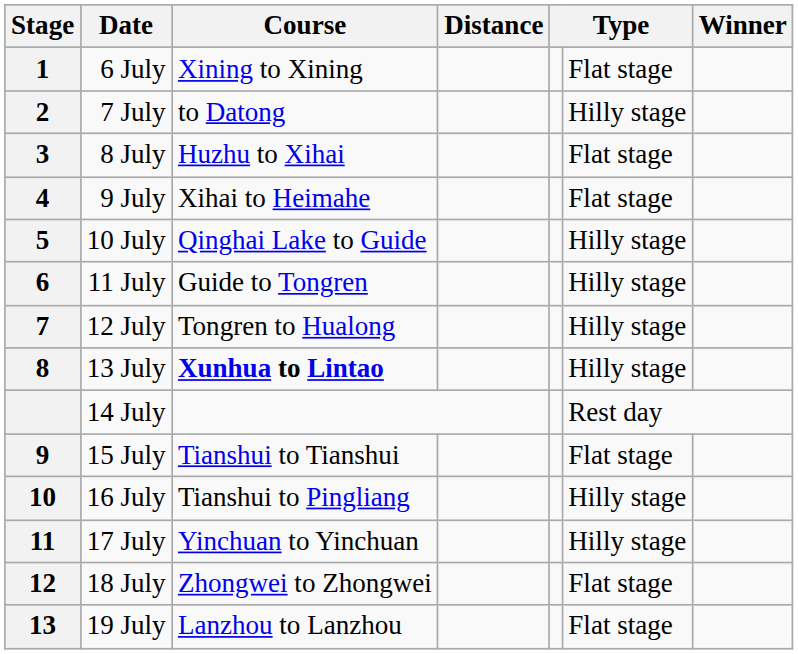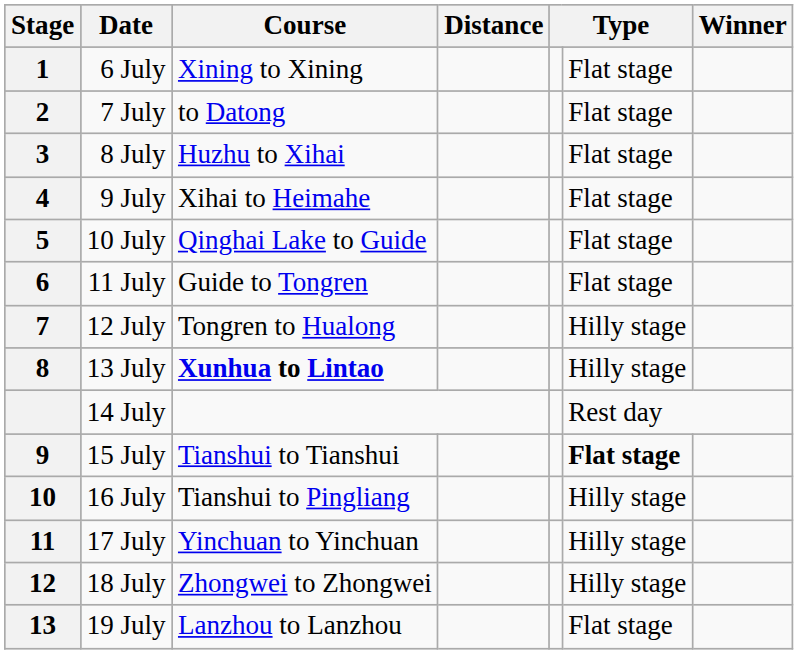 <table class="wikitable">
 <tr>
 <th scope="col">Stage</th>
 <th scope="col">Date</th>
 <th scope="col">Course</th>
 <th scope="col">Distance</th>
 <th scope="col" colspan="2">Type</th>
 <th scope="col">Winner</th>
 </tr>
 <tr>
 <th style="text-align:center">1</th>
 <td align=right>6 July</td>
 <td><a href='#'>Xining</a> to Xining</td>
 <td style="text-align:center;"></td>
 <td></td>
 <td>Flat stage</td>
 <td></td>
 </tr>
 <tr>
 <th style="text-align:center">2</th>
 <td align=right>7 July</td>
 <td> to <a href='#'>Datong</a></td>
 <td style="text-align:center;"></td>
 <td></td>
-<td>Hilly stage</td>
+<td>Flat stage</td>
 <td></td>
 </tr>
 <tr>
 <th style="text-align:center">3</th>
 <td align=right>8 July</td>
 <td><a href='#'>Huzhu</a> to <a href='#'>Xihai</a></td>
 <td style="text-align:center;"></td>
 <td></td>
 <td>Flat stage</td>
 <td></td>
 </tr>
 <tr>
 <th style="text-align:center">4</th>
 <td align=right>9 July</td>
 <td>Xihai to <a href='#'>Heimahe</a></td>
 <td style="text-align:center;"></td>
 <td></td>
 <td>Flat stage</td>
 <td></td>
 </tr>
 <tr>
 <th style="text-align:center">5</th>
 <td align=right>10 July</td>
 <td><a href='#'>Qinghai Lake</a> to <a href='#'>Guide</a></td>
 <td style="text-align:center;"></td>
 <td></td>
-<td>Hilly stage</td>
+<td>Flat stage</td>
 <td></td>
 </tr>
 <tr>
 <th style="text-align:center">6</th>
 <td align=right>11 July</td>
 <td>Guide to <a href='#'>Tongren</a></td>
 <td style="text-align:center;"></td>
 <td></td>
-<td>Hilly stage</td>
+<td>Flat stage</td>
 <td></td>
 </tr>
 <tr>
 <th style="text-align:center">7</th>
 <td align=right>12 July</td>
 <td>Tongren to <a href='#'>Hualong</a></td>
 <td style="text-align:center;"></td>
 <td></td>
 <td>Hilly stage</td>
 <td></td>
 </tr>
 <tr>
 <th style="text-align:center">8</th>
 <td align=right>13 July</td>
 <td><strong><a href='#'>Xunhua</a> to <a href='#'>Lintao</a></strong></td>
 <td style="text-align:center;"></td>
 <td></td>
 <td>Hilly stage</td>
 <td></td>
 </tr>
 <tr>
 <th scope="row"></th>
 <td style="text-align:center;">14 July</td>
 <td colspan="2"></td>
 <td></td>
 <td colspan="3">Rest day</td>
 </tr>
 <tr>
 <th style="text-align:center">9</th>
 <td align=right>15 July</td>
 <td><a href='#'>Tianshui</a> to Tianshui</td>
 <td style="text-align:center;"></td>
 <td></td>
-<td>Flat stage</td>
+<td><strong>Flat stage</strong></td>
 <td></td>
 </tr>
 <tr>
 <th style="text-align:center">10</th>
 <td align=right>16 July</td>
 <td>Tianshui to <a href='#'>Pingliang</a></td>
 <td style="text-align:center;"></td>
 <td></td>
 <td>Hilly stage</td>
 <td></td>
 </tr>
 <tr>
 <th style="text-align:center">11</th>
 <td align=right>17 July</td>
 <td><a href='#'>Yinchuan</a> to Yinchuan</td>
 <td style="text-align:center;"></td>
 <td></td>
 <td>Hilly stage</td>
 <td></td>
 </tr>
 <tr>
 <th style="text-align:center">12</th>
 <td align=right>18 July</td>
 <td><a href='#'>Zhongwei</a> to Zhongwei</td>
 <td style="text-align:center;"></td>
 <td></td>
-<td>Flat stage</td>
+<td>Hilly stage</td>
 <td></td>
 </tr>
 <tr>
 <th style="text-align:center">13</th>
 <td align=right>19 July</td>
 <td><a href='#'>Lanzhou</a> to Lanzhou</td>
 <td style="text-align:center;"></td>
 <td></td>
 <td>Flat stage</td>
 <td></td>
 </tr>
 </table>
